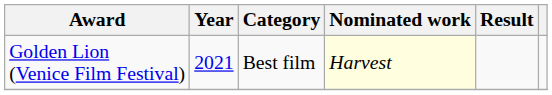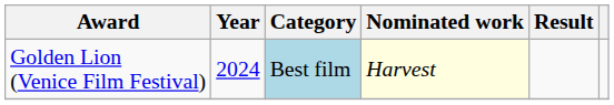 <table class="wikitable sortable">
 <tr>
 <th>Award</th>
 <th>Year</th>
 <th>Category</th>
 <th>Nominated work</th>
 <th>Result</th>
 <th></th>
 </tr>
 <tr>
 <td><a href='#'>Golden Lion</a> <br> (<a href='#'>Venice Film Festival</a>)</td>
-<td><a href='#'>2021</a></td>
-<td>Best film</td>
+<td><a href='#'>2024</a></td>
+<td style="background: lightblue;">Best film</td>
 <td style="background: lightyellow;"><em> Harvest</em></td>
 <td></td>
 <td></td>
 </tr>
 <tr>
 </tr>
 </table>
